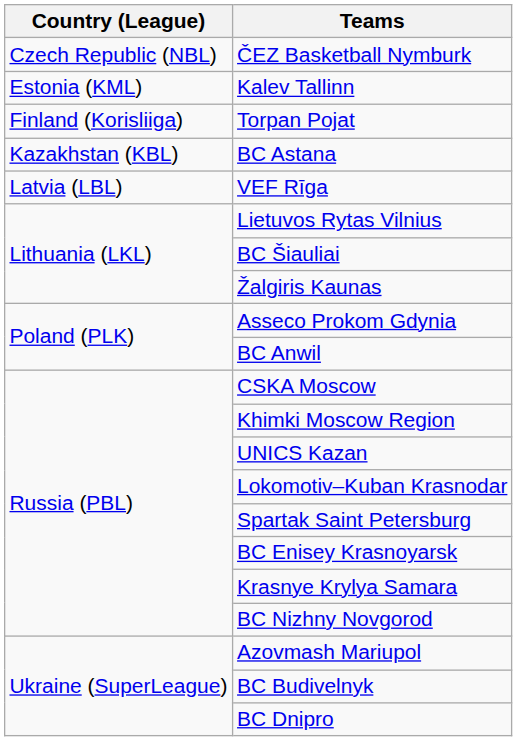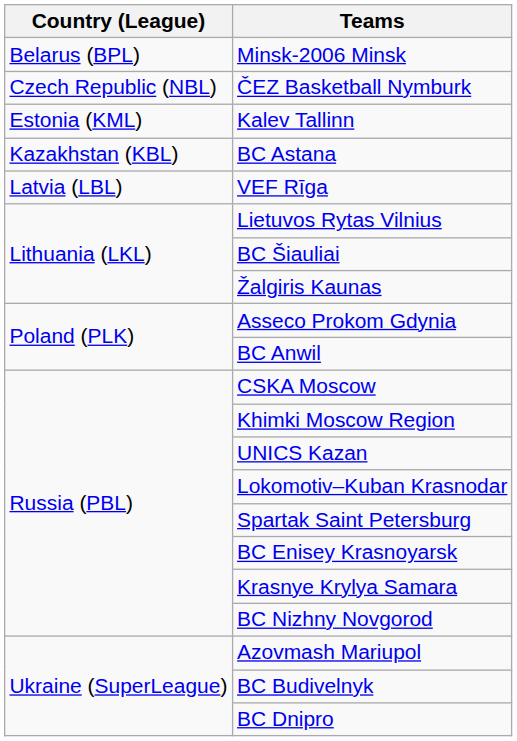 <table class=wikitable style="text-align:left">
 <tr>
 <th>Country (League)</th>
 <th>Teams</th>
+</tr>
+<tr>
+<td> <a href='#'>Belarus</a> (<a href='#'>BPL</a>)</td>
+<td><a href='#'>Minsk-2006 Minsk</a></td>
 </tr>
 <tr>
 <td> <a href='#'>Czech Republic</a> (<a href='#'>NBL</a>)</td>
 <td><a href='#'>ČEZ Basketball Nymburk</a></td>
 </tr>
 <tr>
 <td> <a href='#'>Estonia</a> (<a href='#'>KML</a>)</td>
 <td><a href='#'>Kalev Tallinn</a></td>
-</tr>
-<tr>
-<td> <a href='#'>Finland</a> (<a href='#'>Korisliiga</a>)</td>
-<td><a href='#'>Torpan Pojat</a></td>
 </tr>
 <tr>
 <td> <a href='#'>Kazakhstan</a> (<a href='#'>KBL</a>)</td>
 <td><a href='#'>BC Astana</a></td>
 </tr>
 <tr>
 <td> <a href='#'>Latvia</a> (<a href='#'>LBL</a>)</td>
 <td><a href='#'>VEF Rīga</a></td>
 </tr>
 <tr>
 <td rowspan=3> <a href='#'>Lithuania</a> (<a href='#'>LKL</a>)</td>
 <td><a href='#'>Lietuvos Rytas Vilnius</a></td>
 </tr>
 <tr>
 <td><a href='#'>BC Šiauliai</a></td>
 </tr>
 <tr>
 <td><a href='#'>Žalgiris Kaunas</a></td>
 </tr>
 <tr>
 <td rowspan=2> <a href='#'>Poland</a> (<a href='#'>PLK</a>)</td>
 <td><a href='#'>Asseco Prokom Gdynia</a></td>
 </tr>
 <tr>
 <td><a href='#'>BC Anwil</a></td>
 </tr>
 <tr>
 <td rowspan=8> <a href='#'>Russia</a> (<a href='#'>PBL</a>)</td>
 <td><a href='#'>CSKA Moscow</a></td>
 </tr>
 <tr>
 <td><a href='#'>Khimki Moscow Region</a></td>
 </tr>
 <tr>
 <td><a href='#'>UNICS Kazan</a></td>
 </tr>
 <tr>
 <td><a href='#'>Lokomotiv–Kuban Krasnodar</a></td>
 </tr>
 <tr>
 <td><a href='#'>Spartak Saint Petersburg</a></td>
 </tr>
 <tr>
 <td><a href='#'>BC Enisey Krasnoyarsk</a></td>
 </tr>
 <tr>
 <td><a href='#'>Krasnye Krylya Samara</a></td>
 </tr>
 <tr>
 <td><a href='#'>BC Nizhny Novgorod</a></td>
 </tr>
 <tr>
 <td rowspan=3> <a href='#'>Ukraine</a> (<a href='#'>SuperLeague</a>)</td>
 <td><a href='#'>Azovmash Mariupol</a></td>
 </tr>
 <tr>
 <td><a href='#'>BC Budivelnyk</a></td>
 </tr>
 <tr>
 <td><a href='#'>BC Dnipro</a></td>
 </tr>
 </table>
